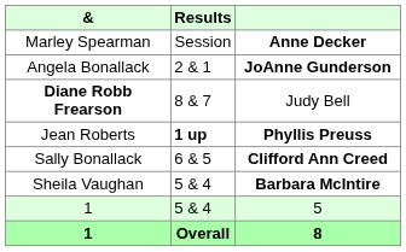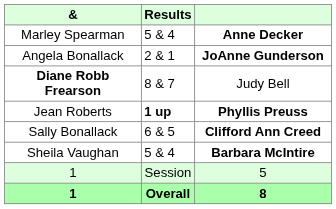 <table border="1" cellpadding="3" style="border-collapse: collapse; text-align:center;">
 <tr style="background:#ddffdd;">
 <th width=160> & </th>
 <th>Results</th>
 <th width=160></th>
 </tr>
 <tr>
 <td>Marley Spearman</td>
-<td>Session</td>
+<td align=left> 5 & 4</td>
 <td><strong>Anne Decker</strong></td>
 </tr>
 <tr>
 <td>Angela Bonallack</td>
 <td align=left> 2 & 1</td>
 <td><strong>JoAnne Gunderson</strong></td>
 </tr>
 <tr>
 <td><strong>Diane Robb Frearson</strong></td>
 <td align=left> 8 & 7</td>
 <td>Judy Bell</td>
 </tr>
 <tr>
 <td>Jean Roberts</td>
 <td align=left><strong> 1 up</strong></td>
 <td><strong>Phyllis Preuss</strong></td>
 </tr>
 <tr>
 <td>Sally Bonallack</td>
 <td align=left> 6 & 5</td>
 <td><strong>Clifford Ann Creed</strong></td>
 </tr>
 <tr>
 <td>Sheila Vaughan</td>
 <td align=left> 5 & 4</td>
 <td><strong>Barbara McIntire</strong></td>
 </tr>
 <tr style="background:#ddffdd;">
 <td>1</td>
-<td align=left> 5 & 4</td>
+<td>Session</td>
 <td>5</td>
 </tr>
 <tr style="background:#aaffaa;">
 <th>1</th>
 <th>Overall</th>
 <th>8</th>
 </tr>
 </table>
